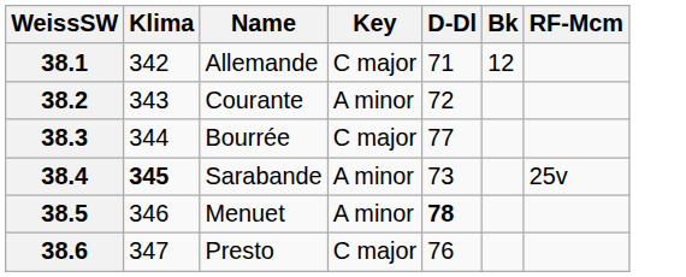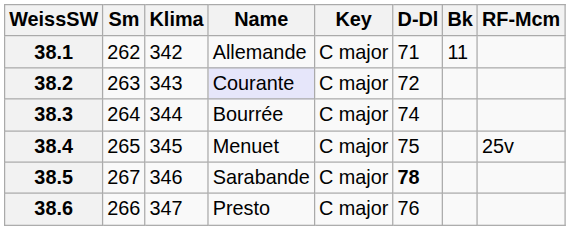 <table border="1" class="wikitable sortable">
 <tr>
 <th data-sort-type="number">WeissSW</th>
+<th>Sm</th>
 <th>Klima</th>
 <th class="unsortable">Name</th>
 <th class="unsortable">Key</th>
 <th>D-Dl</th>
 <th>Bk</th>
 <th>RF-Mcm</th>
 </tr>
 <tr>
 <th data-sort-value="1">38.1</th>
+<td>262</td>
 <td>342</td>
 <td>Allemande</td>
 <td>C major</td>
 <td>71</td>
-<td>12</td>
+<td>11</td>
 <td></td>
 </tr>
 <tr>
 <th data-sort-value="2">38.2</th>
+<td>263</td>
 <td>343</td>
-<td>Courante</td>
-<td>A minor</td>
+<td style="background: lavender;">Courante</td>
+<td>C major</td>
 <td>72</td>
 <td></td>
 <td></td>
 </tr>
 <tr>
 <th data-sort-value="3">38.3</th>
+<td>264</td>
 <td>344</td>
 <td>Bourrée</td>
 <td>C major</td>
-<td>77</td>
+<td>74</td>
 <td></td>
 <td></td>
 </tr>
 <tr>
 <th data-sort-value="4">38.4</th>
-<td><strong>345</strong></td>
-<td>Sarabande</td>
-<td>A minor</td>
-<td>73</td>
+<td>265</td>
+<td>345</td>
+<td>Menuet</td>
+<td>C major</td>
+<td>75</td>
 <td></td>
 <td>25v</td>
 </tr>
 <tr>
 <th data-sort-value="5">38.5</th>
+<td>267</td>
 <td>346</td>
-<td>Menuet</td>
-<td>A minor</td>
+<td>Sarabande</td>
+<td>C major</td>
 <td><strong>78</strong></td>
 <td></td>
 <td></td>
 </tr>
 <tr>
 <th data-sort-value="6">38.6</th>
+<td>266</td>
 <td>347</td>
 <td>Presto</td>
 <td>C major</td>
 <td>76</td>
 <td></td>
 <td></td>
 </tr>
 </table>
